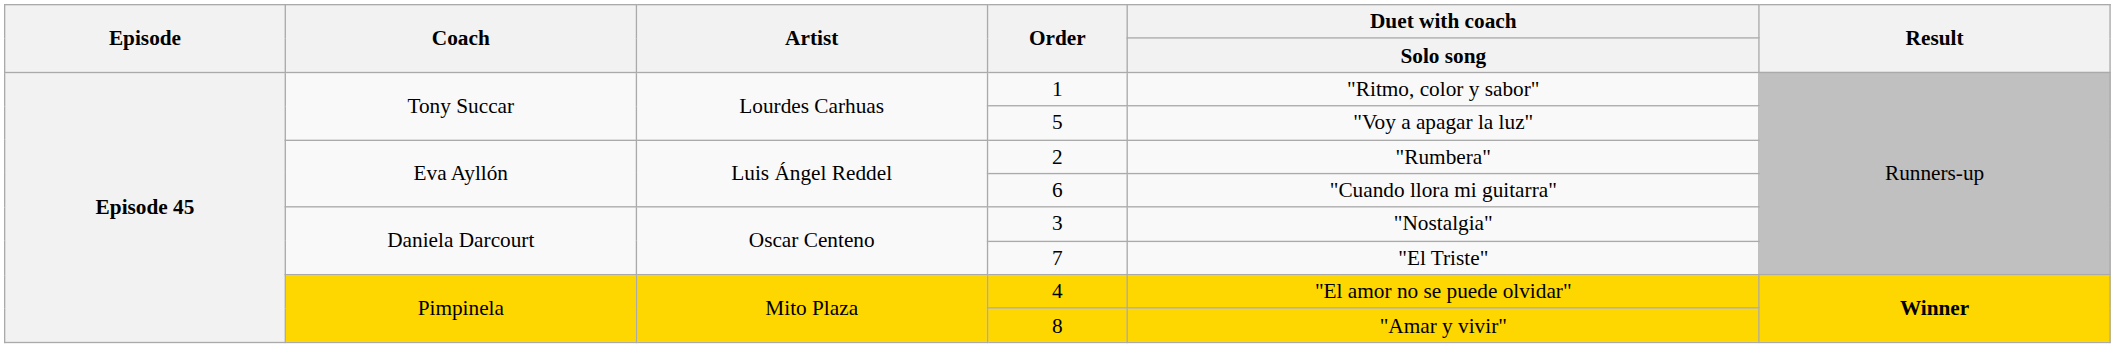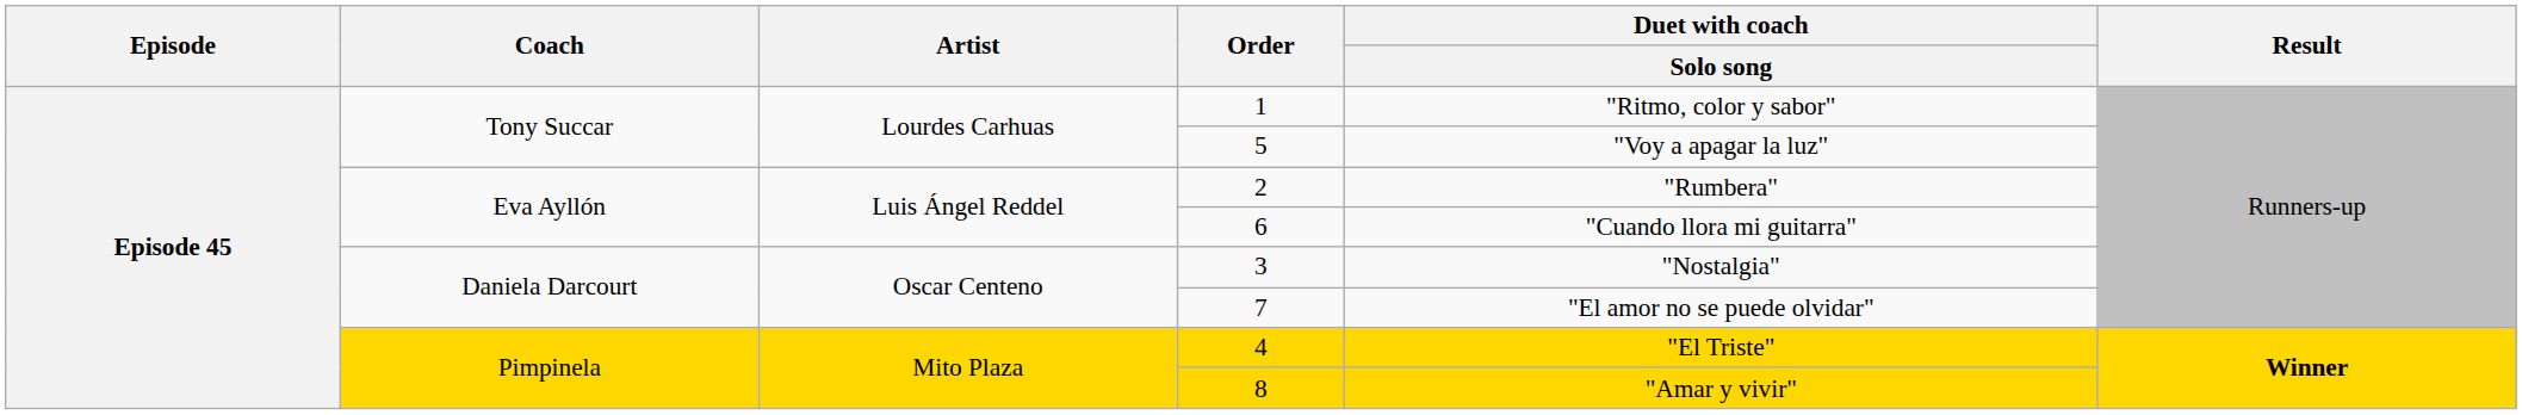 <table class="wikitable sortable" style="text-align: center; width:100%">
 <tr>
 <th rowspan="2" style="width:08%">Episode</th>
 <th rowspan="2" style="width:10%">Coach</th>
 <th rowspan="2" style="width:10%">Artist</th>
 <th rowspan="2" style="width:04%">Order</th>
 <th style="width:18%">Duet with coach</th>
 <th rowspan="2" style="width:10%">Result</th>
 </tr>
 <tr>
 <th>Solo song</th>
 </tr>
 <tr>
 <th rowspan="8">Episode 45<br></th>
 <td rowspan="2">Tony Succar</td>
 <td rowspan="2">Lourdes Carhuas</td>
 <td>1</td>
 <td>"Ritmo, color y sabor"</td>
 <td rowspan="6" bgcolor="silver">Runners-up</td>
 </tr>
 <tr>
 <td>5</td>
 <td>"Voy a apagar la luz"</td>
 </tr>
 <tr>
 <td rowspan="2">Eva Ayllón</td>
 <td rowspan="2">Luis Ángel Reddel</td>
 <td>2</td>
 <td>"Rumbera"</td>
 </tr>
 <tr>
 <td>6</td>
 <td>"Cuando llora mi guitarra"</td>
 </tr>
 <tr>
 <td rowspan="2">Daniela Darcourt</td>
 <td rowspan="2">Oscar Centeno</td>
 <td>3</td>
 <td>"Nostalgia"</td>
 </tr>
 <tr>
 <td>7</td>
-<td>"El Triste"</td>
+<td>"El amor no se puede olvidar"</td>
 </tr>
 <tr style="background: gold">
 <td rowspan="2">Pimpinela</td>
 <td rowspan="2">Mito Plaza</td>
 <td>4</td>
-<td>"El amor no se puede olvidar"</td>
+<td>"El Triste"</td>
 <td rowspan="2"><strong>Winner</strong></td>
 </tr>
 <tr style="background: gold">
 <td>8</td>
 <td>"Amar y vivir"</td>
 </tr>
 </table>
